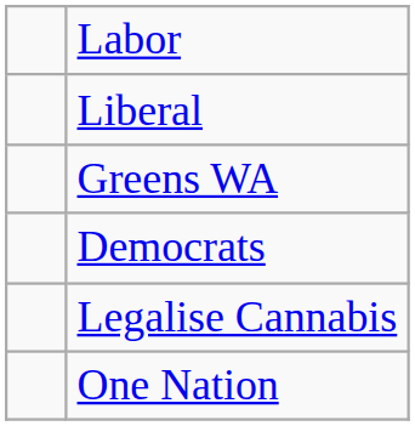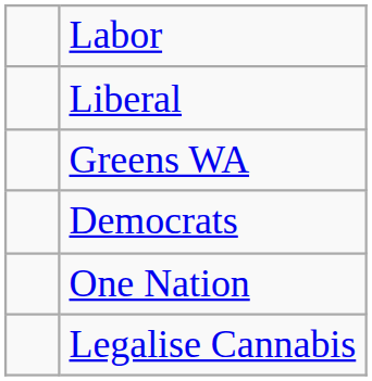 <table class="wikitable">
 <tr>
 <td width=15 > </td>
 <td><a href='#'>Labor</a></td>
 </tr>
 <tr>
 <td width=15 > </td>
 <td><a href='#'>Liberal</a></td>
 </tr>
 <tr>
 <td width=15 > </td>
 <td><a href='#'>Greens WA</a></td>
 </tr>
 <tr>
 <td width=15 > </td>
 <td><a href='#'>Democrats</a></td>
 </tr>
 <tr>
 <td width=15 > </td>
-<td><a href='#'>Legalise Cannabis</a></td>
+<td><a href='#'>One Nation</a></td>
 </tr>
 <tr>
 <td width=15 > </td>
-<td><a href='#'>One Nation</a></td>
+<td><a href='#'>Legalise Cannabis</a></td>
 </tr>
 </table>
